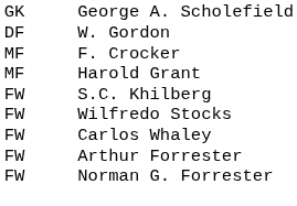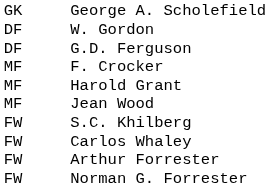 <table style="font-size: 90%" cellspacing="0" cellpadding="0" align=center>
 <tr>
 <th width=25></th>
 <th width=25></th>
 </tr>
 <tr>
 <td>GK</td>
 <td></td>
 <td> George A. Scholefield</td>
 </tr>
 <tr>
 <td>DF</td>
 <td></td>
 <td> W. Gordon</td>
 </tr>
 <tr>
+<td>DF</td>
+<td></td>
+<td> G.D. Ferguson</td>
+</tr>
+<tr>
 <td>MF</td>
 <td></td>
 <td> F. Crocker</td>
 </tr>
 <tr>
 <td>MF</td>
 <td></td>
 <td> Harold Grant</td>
 </tr>
 <tr>
-<td>FW</td>
+<td>MF</td>
 <td></td>
-<td> S.C. Khilberg</td>
+<td> Jean Wood</td>
 </tr>
 <tr>
 <td>FW</td>
 <td></td>
-<td> Wilfredo Stocks</td>
+<td> S.C. Khilberg</td>
 </tr>
 <tr>
 <td>FW</td>
 <td></td>
 <td> Carlos Whaley</td>
 </tr>
 <tr>
 <td>FW</td>
 <td></td>
 <td> Arthur Forrester</td>
 </tr>
 <tr>
 <td>FW</td>
 <td></td>
 <td> Norman G. Forrester</td>
 </tr>
 </table>
